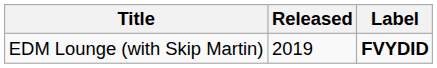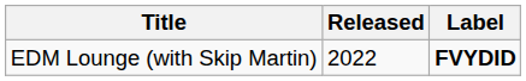 <table class="wikitable">
 <tr>
 <th>Title</th>
 <th>Released</th>
 <th>Label</th>
 </tr>
 <tr>
 <td>EDM Lounge (with Skip Martin)</td>
-<td>2019</td>
+<td>2022</td>
 <td><strong>FVYDID</strong></td>
 </tr>
 </table>
